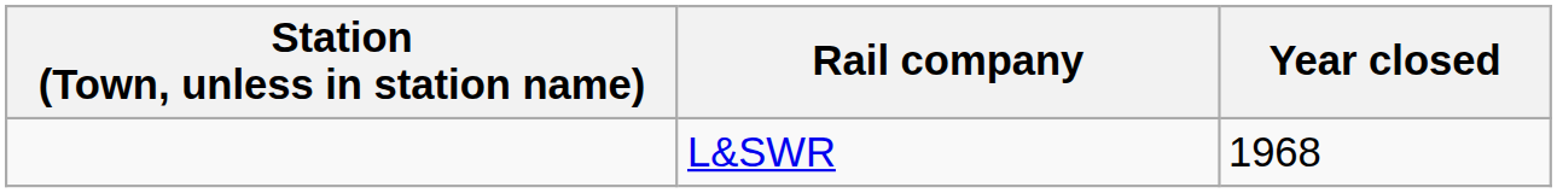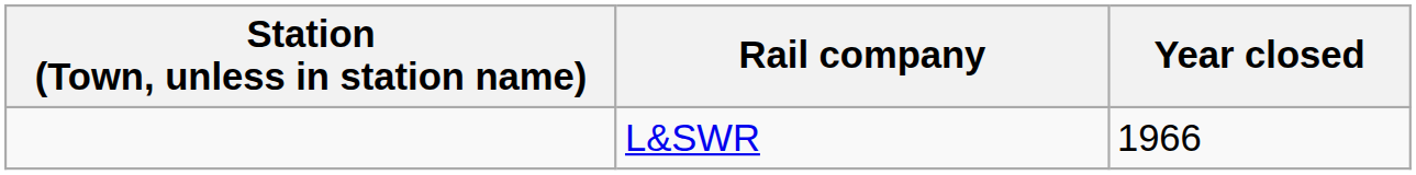 <table class="wikitable sortable">
 <tr>
 <th style="width:250px">Station<br>(Town, unless in station name)</th>
 <th style="width:200px">Rail company</th>
 <th style="width:120px">Year closed</th>
 </tr>
 <tr>
 <td></td>
 <td><a href='#'>L&SWR</a></td>
-<td>1968</td>
+<td>1966</td>
 </tr>
 </table>
